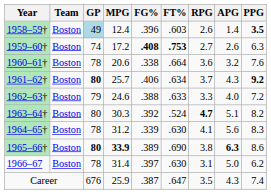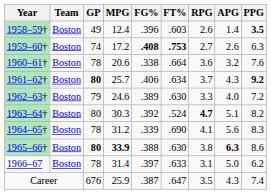 <table class="wikitable sortable" style="font-size:95%; text-align:right;">
 <tr>
 <th>Year</th>
 <th>Team</th>
 <th>GP</th>
 <th>MPG</th>
 <th>FG%</th>
 <th>FT%</th>
 <th>RPG</th>
 <th>APG</th>
 <th>PPG</th>
 </tr>
 <tr>
 <td style="text-align:left;background:#afe6ba;"><a href='#'>1958–59</a>†</td>
 <td style="text-align:left;"><a href='#'>Boston</a></td>
-<td style="background: lightblue;">49</td>
+<td>49</td>
 <td>12.4</td>
 <td>.396</td>
 <td>.603</td>
 <td>2.6</td>
 <td>1.4</td>
 <td><strong>3.5</strong></td>
 </tr>
 <tr>
 <td style="text-align:left;background:#afe6ba;"><a href='#'>1959–60</a>†</td>
 <td style="text-align:left;"><a href='#'>Boston</a></td>
 <td>74</td>
 <td>17.2</td>
 <td><strong>.408</strong></td>
 <td><strong>.753</strong></td>
 <td>2.7</td>
 <td>2.6</td>
 <td>6.3</td>
 </tr>
 <tr>
 <td style="text-align:left;background:#afe6ba;"><a href='#'>1960–61</a>†</td>
 <td style="text-align:left;"><a href='#'>Boston</a></td>
 <td>78</td>
 <td>20.6</td>
 <td>.338</td>
 <td>.664</td>
 <td>3.6</td>
 <td>3.2</td>
 <td>7.6</td>
 </tr>
 <tr>
 <td style="text-align:left;background:#afe6ba;"><a href='#'>1961–62</a>†</td>
 <td style="text-align:left;"><a href='#'>Boston</a></td>
 <td><strong>80</strong></td>
 <td>25.7</td>
 <td>.406</td>
 <td>.634</td>
 <td>3.7</td>
 <td>4.3</td>
 <td><strong>9.2</strong></td>
 </tr>
 <tr>
 <td style="text-align:left;background:#afe6ba;"><a href='#'>1962–63</a>†</td>
 <td style="text-align:left;"><a href='#'>Boston</a></td>
 <td>79</td>
 <td>24.6</td>
-<td>.388</td>
-<td>.633</td>
+<td>.389</td>
+<td>.630</td>
 <td>3.3</td>
 <td>4.0</td>
 <td>7.2</td>
 </tr>
 <tr>
 <td style="text-align:left;background:#afe6ba;"><a href='#'>1963–64</a>†</td>
 <td style="text-align:left;"><a href='#'>Boston</a></td>
 <td>80</td>
 <td>30.3</td>
 <td>.392</td>
 <td>.524</td>
 <td><strong>4.7</strong></td>
 <td>5.1</td>
 <td>8.2</td>
 </tr>
 <tr>
 <td style="text-align:left;background:#afe6ba;"><a href='#'>1964–65</a>†</td>
 <td style="text-align:left;"><a href='#'>Boston</a></td>
 <td>78</td>
 <td>31.2</td>
 <td>.339</td>
-<td>.630</td>
+<td>.690</td>
 <td>4.1</td>
 <td>5.6</td>
 <td>8.3</td>
 </tr>
 <tr>
 <td style="text-align:left;background:#afe6ba;"><a href='#'>1965–66</a>†</td>
 <td style="text-align:left;"><a href='#'>Boston</a></td>
 <td><strong>80</strong></td>
 <td><strong>33.9</strong></td>
-<td>.389</td>
-<td>.690</td>
+<td>.388</td>
+<td>.630</td>
 <td>3.8</td>
 <td><strong>6.3</strong></td>
 <td>8.6</td>
 </tr>
 <tr>
 <td style="text-align:left;"><a href='#'>1966–67</a></td>
 <td style="text-align:left;"><a href='#'>Boston</a></td>
 <td>78</td>
 <td>31.4</td>
 <td>.397</td>
-<td>.630</td>
+<td>.633</td>
 <td>3.1</td>
 <td>5.0</td>
 <td>6.2</td>
 </tr>
 <tr class="sortbottom">
 <td colspan="2" style="text-align:center;">Career</td>
 <td>676</td>
 <td>25.9</td>
 <td>.387</td>
 <td>.647</td>
 <td>3.5</td>
 <td>4.3</td>
 <td>7.4</td>
 </tr>
 </table>
